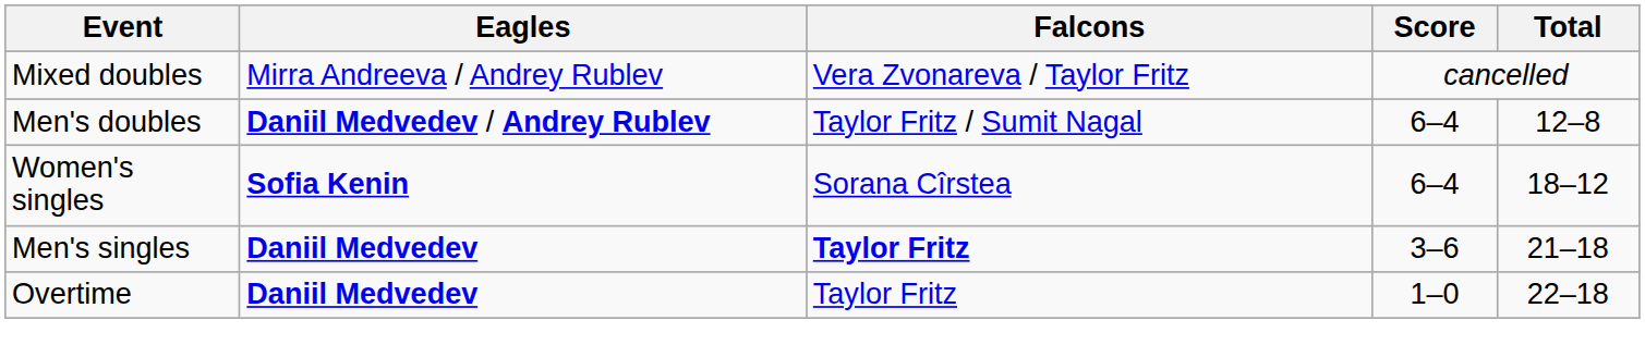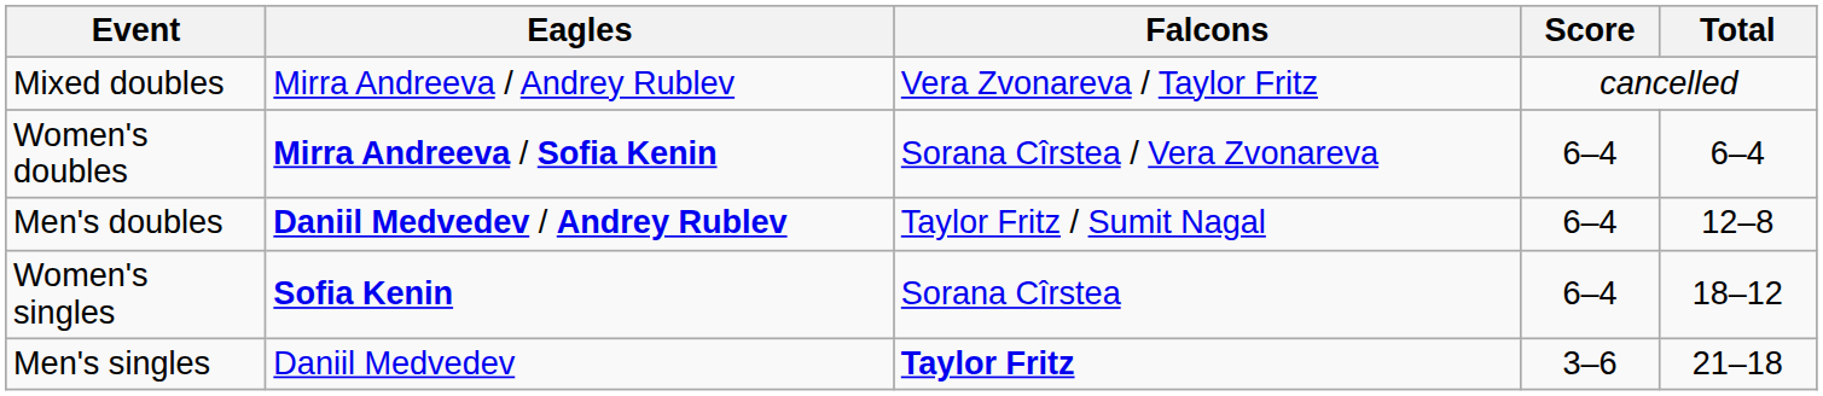 <table class="wikitable nowrap">
 <tr>
 <th width=120>Event</th>
 <th width=300>Eagles</th>
 <th width=300>Falcons</th>
 <th width=60>Score</th>
 <th width=70>Total</th>
 </tr>
 <tr>
 <td>Mixed doubles</td>
 <td> <a href='#'>Mirra Andreeva</a> /  <a href='#'>Andrey Rublev</a></td>
 <td> <a href='#'>Vera Zvonareva</a> /  <a href='#'>Taylor Fritz</a></td>
 <td colspan="2" align="center"><em>cancelled</em></td>
+</tr>
+<tr>
+<td>Women's doubles</td>
+<td><strong> <a href='#'>Mirra Andreeva</a></strong> / <strong> <a href='#'>Sofia Kenin</a></strong></td>
+<td> <a href='#'>Sorana Cîrstea</a> /  <a href='#'>Vera Zvonareva</a></td>
+<td align="center">6–4</td>
+<td align="center">6–4</td>
 </tr>
 <tr>
 <td>Men's doubles</td>
 <td><strong> <a href='#'>Daniil Medvedev</a></strong> / <strong> <a href='#'>Andrey Rublev</a></strong></td>
 <td> <a href='#'>Taylor Fritz</a> /  <a href='#'>Sumit Nagal</a></td>
 <td align="center">6–4</td>
 <td align="center">12–8</td>
 </tr>
 <tr>
 <td>Women's singles</td>
 <td><strong> <a href='#'>Sofia Kenin</a></strong></td>
 <td> <a href='#'>Sorana Cîrstea</a></td>
 <td align="center">6–4</td>
 <td align="center">18–12</td>
 </tr>
 <tr>
 <td>Men's singles</td>
-<td><strong> <a href='#'>Daniil Medvedev</a></strong></td>
+<td> <a href='#'>Daniil Medvedev</a></td>
 <td><strong> <a href='#'>Taylor Fritz</a></strong></td>
 <td align="center">3–6</td>
 <td align="center">21–18</td>
 </tr>
-<tr>
-<td>Overtime</td>
-<td><strong> <a href='#'>Daniil Medvedev</a></strong></td>
-<td> <a href='#'>Taylor Fritz</a></td>
-<td align="center">1–0</td>
-<td align="center">22–18</td>
-</tr>
 </table>
